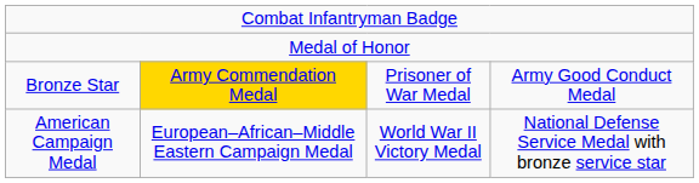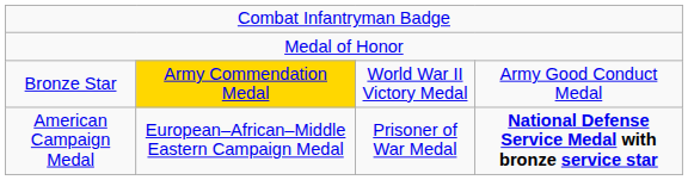 <table class="wikitable" style="margin:1em auto; text-align:center;">
 <tr>
 <td colspan="4"><a href='#'>Combat Infantryman Badge</a></td>
 </tr>
 <tr>
 <td colspan="4"><a href='#'>Medal of Honor</a></td>
 </tr>
 <tr>
 <td><a href='#'>Bronze Star</a></td>
 <td style="background: gold;"><a href='#'>Army Commendation Medal</a></td>
-<td><a href='#'>Prisoner of War Medal</a></td>
+<td><a href='#'>World War II Victory Medal</a></td>
 <td><a href='#'>Army Good Conduct Medal</a></td>
 </tr>
 <tr>
 <td><a href='#'>American Campaign Medal</a></td>
 <td><a href='#'>European–African–Middle Eastern Campaign Medal</a></td>
-<td><a href='#'>World War II Victory Medal</a></td>
-<td><a href='#'>National Defense Service Medal</a> with bronze <a href='#'>service star</a></td>
+<td><a href='#'>Prisoner of War Medal</a></td>
+<td><strong><a href='#'>National Defense Service Medal</a> with bronze <a href='#'>service star</a></strong></td>
 </tr>
 </table>
